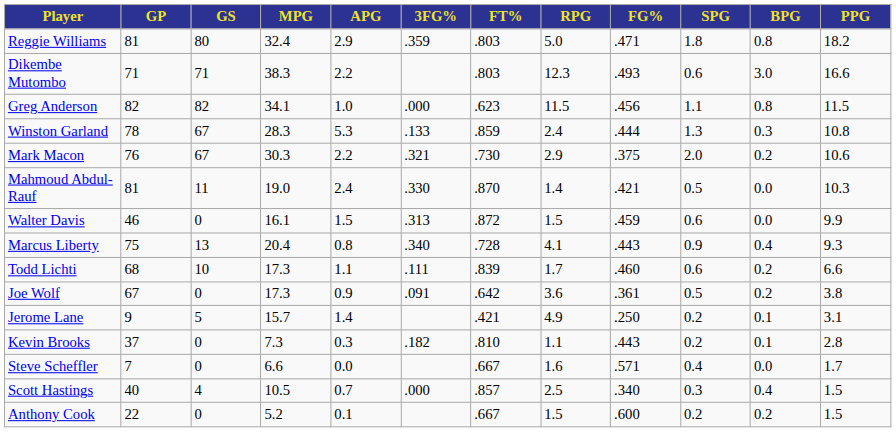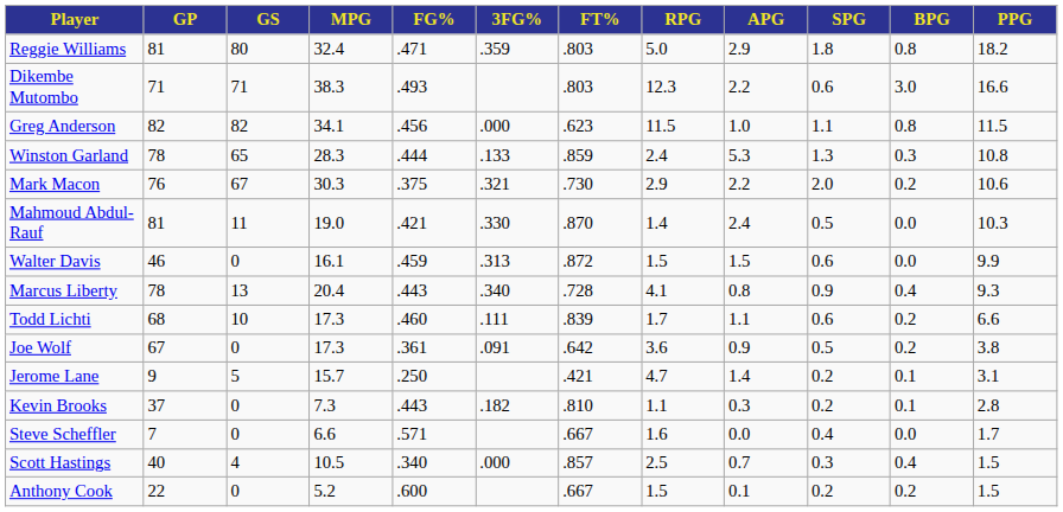 <table class="wikitable sortable" style="font-size: 90%">
 <tr>
 <th style="background:#2C3292; color:#EFE328;" width="10%">Player</th>
 <th style="background:#2C3292; color:#EFE328;" width="6%">GP</th>
 <th style="background:#2C3292; color:#EFE328;" width="6%">GS</th>
 <th style="background:#2C3292; color:#EFE328;" width="6%">MPG</th>
-<th style="background:#2C3292; color:#EFE328;" width="6%">APG</th>
+<th style="background:#2C3292; color:#EFE328;" width="6%">FG%</th>
 <th style="background:#2C3292; color:#EFE328;" width="6%">3FG%</th>
 <th style="background:#2C3292; color:#EFE328;" width="6%">FT%</th>
 <th style="background:#2C3292; color:#EFE328;" width="6%">RPG</th>
-<th style="background:#2C3292; color:#EFE328;" width="6%">FG%</th>
+<th style="background:#2C3292; color:#EFE328;" width="6%">APG</th>
 <th style="background:#2C3292; color:#EFE328;" width="6%">SPG</th>
 <th style="background:#2C3292; color:#EFE328;" width="6%">BPG</th>
 <th style="background:#2C3292; color:#EFE328;" width="6%">PPG</th>
 </tr>
 <tr>
 <td><a href='#'>Reggie Williams</a></td>
 <td>81</td>
 <td>80</td>
 <td>32.4</td>
-<td>2.9</td>
+<td>.471</td>
 <td>.359</td>
 <td>.803</td>
 <td>5.0</td>
-<td>.471</td>
+<td>2.9</td>
 <td>1.8</td>
 <td>0.8</td>
 <td>18.2</td>
 </tr>
 <tr>
 <td><a href='#'>Dikembe Mutombo</a></td>
 <td>71</td>
 <td>71</td>
 <td>38.3</td>
-<td>2.2</td>
+<td>.493</td>
 <td></td>
 <td>.803</td>
 <td>12.3</td>
-<td>.493</td>
+<td>2.2</td>
 <td>0.6</td>
 <td>3.0</td>
 <td>16.6</td>
 </tr>
 <tr>
 <td><a href='#'>Greg Anderson</a></td>
 <td>82</td>
 <td>82</td>
 <td>34.1</td>
-<td>1.0</td>
+<td>.456</td>
 <td>.000</td>
 <td>.623</td>
 <td>11.5</td>
-<td>.456</td>
+<td>1.0</td>
 <td>1.1</td>
 <td>0.8</td>
 <td>11.5</td>
 </tr>
 <tr>
 <td><a href='#'>Winston Garland</a></td>
 <td>78</td>
-<td>67</td>
+<td>65</td>
 <td>28.3</td>
-<td>5.3</td>
+<td>.444</td>
 <td>.133</td>
 <td>.859</td>
 <td>2.4</td>
-<td>.444</td>
+<td>5.3</td>
 <td>1.3</td>
 <td>0.3</td>
 <td>10.8</td>
 </tr>
 <tr>
 <td><a href='#'>Mark Macon</a></td>
 <td>76</td>
 <td>67</td>
 <td>30.3</td>
-<td>2.2</td>
+<td>.375</td>
 <td>.321</td>
 <td>.730</td>
 <td>2.9</td>
-<td>.375</td>
+<td>2.2</td>
 <td>2.0</td>
 <td>0.2</td>
 <td>10.6</td>
 </tr>
 <tr>
 <td><a href='#'>Mahmoud Abdul-Rauf</a></td>
 <td>81</td>
 <td>11</td>
 <td>19.0</td>
-<td>2.4</td>
+<td>.421</td>
 <td>.330</td>
 <td>.870</td>
 <td>1.4</td>
-<td>.421</td>
+<td>2.4</td>
 <td>0.5</td>
 <td>0.0</td>
 <td>10.3</td>
 </tr>
 <tr>
 <td><a href='#'>Walter Davis</a></td>
 <td>46</td>
 <td>0</td>
 <td>16.1</td>
-<td>1.5</td>
+<td>.459</td>
 <td>.313</td>
 <td>.872</td>
 <td>1.5</td>
-<td>.459</td>
+<td>1.5</td>
 <td>0.6</td>
 <td>0.0</td>
 <td>9.9</td>
 </tr>
 <tr>
 <td><a href='#'>Marcus Liberty</a></td>
-<td>75</td>
+<td>78</td>
 <td>13</td>
 <td>20.4</td>
-<td>0.8</td>
+<td>.443</td>
 <td>.340</td>
 <td>.728</td>
 <td>4.1</td>
-<td>.443</td>
+<td>0.8</td>
 <td>0.9</td>
 <td>0.4</td>
 <td>9.3</td>
 </tr>
 <tr>
 <td><a href='#'>Todd Lichti</a></td>
 <td>68</td>
 <td>10</td>
 <td>17.3</td>
-<td>1.1</td>
+<td>.460</td>
 <td>.111</td>
 <td>.839</td>
 <td>1.7</td>
-<td>.460</td>
+<td>1.1</td>
 <td>0.6</td>
 <td>0.2</td>
 <td>6.6</td>
 </tr>
 <tr>
 <td><a href='#'>Joe Wolf</a></td>
 <td>67</td>
 <td>0</td>
 <td>17.3</td>
-<td>0.9</td>
+<td>.361</td>
 <td>.091</td>
 <td>.642</td>
 <td>3.6</td>
-<td>.361</td>
+<td>0.9</td>
 <td>0.5</td>
 <td>0.2</td>
 <td>3.8</td>
 </tr>
 <tr>
 <td><a href='#'>Jerome Lane</a></td>
 <td>9</td>
 <td>5</td>
 <td>15.7</td>
-<td>1.4</td>
+<td>.250</td>
 <td></td>
 <td>.421</td>
-<td>4.9</td>
-<td>.250</td>
+<td>4.7</td>
+<td>1.4</td>
 <td>0.2</td>
 <td>0.1</td>
 <td>3.1</td>
 </tr>
 <tr>
 <td><a href='#'>Kevin Brooks</a></td>
 <td>37</td>
 <td>0</td>
 <td>7.3</td>
-<td>0.3</td>
+<td>.443</td>
 <td>.182</td>
 <td>.810</td>
 <td>1.1</td>
-<td>.443</td>
+<td>0.3</td>
 <td>0.2</td>
 <td>0.1</td>
 <td>2.8</td>
 </tr>
 <tr>
 <td><a href='#'>Steve Scheffler</a></td>
 <td>7</td>
 <td>0</td>
 <td>6.6</td>
-<td>0.0</td>
+<td>.571</td>
 <td></td>
 <td>.667</td>
 <td>1.6</td>
-<td>.571</td>
+<td>0.0</td>
 <td>0.4</td>
 <td>0.0</td>
 <td>1.7</td>
 </tr>
 <tr>
 <td><a href='#'>Scott Hastings</a></td>
 <td>40</td>
 <td>4</td>
 <td>10.5</td>
-<td>0.7</td>
+<td>.340</td>
 <td>.000</td>
 <td>.857</td>
 <td>2.5</td>
-<td>.340</td>
+<td>0.7</td>
 <td>0.3</td>
 <td>0.4</td>
 <td>1.5</td>
 </tr>
 <tr>
 <td><a href='#'>Anthony Cook</a></td>
 <td>22</td>
 <td>0</td>
 <td>5.2</td>
-<td>0.1</td>
+<td>.600</td>
 <td></td>
 <td>.667</td>
 <td>1.5</td>
-<td>.600</td>
+<td>0.1</td>
 <td>0.2</td>
 <td>0.2</td>
 <td>1.5</td>
 </tr>
 </table>
